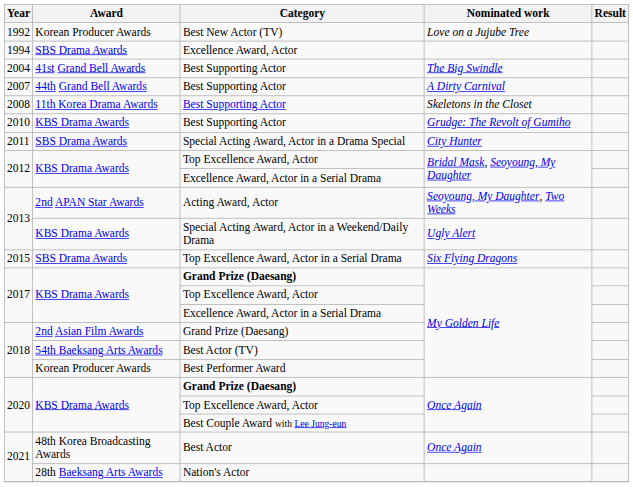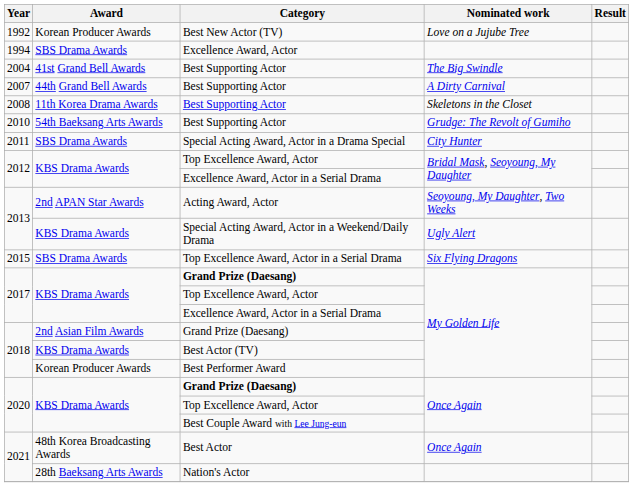 <table class="wikitable sortable">
 <tr>
 <th>Year</th>
 <th>Award</th>
 <th>Category</th>
 <th>Nominated work</th>
 <th>Result</th>
 </tr>
 <tr>
 <td>1992</td>
 <td>Korean Producer Awards</td>
 <td>Best New Actor (TV)</td>
 <td><em>Love on a Jujube Tree</em></td>
 <td></td>
 </tr>
 <tr>
 <td>1994</td>
 <td><a href='#'>SBS Drama Awards</a></td>
 <td>Excellence Award, Actor</td>
 <td></td>
 <td></td>
 </tr>
 <tr>
 <td>2004</td>
 <td><a href='#'>41st</a> <a href='#'>Grand Bell Awards</a></td>
 <td>Best Supporting Actor</td>
 <td><em><a href='#'>The Big Swindle</a></em></td>
 <td></td>
 </tr>
 <tr>
 <td>2007</td>
 <td><a href='#'>44th</a> <a href='#'>Grand Bell Awards</a></td>
 <td>Best Supporting Actor</td>
 <td><em><a href='#'>A Dirty Carnival</a></em></td>
 <td></td>
 </tr>
 <tr>
 <td>2008</td>
 <td><a href='#'>11th Korea Drama Awards</a></td>
 <td><a href='#'>Best Supporting Actor</a></td>
 <td><em>Skeletons in the Closet</em></td>
 <td></td>
 </tr>
 <tr>
 <td>2010</td>
-<td><a href='#'>KBS Drama Awards</a></td>
+<td><a href='#'>54th Baeksang Arts Awards</a></td>
 <td>Best Supporting Actor</td>
 <td><em><a href='#'>Grudge: The Revolt of Gumiho</a></em></td>
 <td></td>
 </tr>
 <tr>
 <td>2011</td>
 <td><a href='#'>SBS Drama Awards</a></td>
 <td>Special Acting Award, Actor in a Drama Special</td>
 <td><em><a href='#'>City Hunter</a></em></td>
 <td></td>
 </tr>
 <tr>
 <td rowspan=2>2012</td>
 <td rowspan=2><a href='#'>KBS Drama Awards</a></td>
 <td>Top Excellence Award, Actor</td>
 <td rowspan=2><em><a href='#'>Bridal Mask</a></em>, <em><a href='#'>Seoyoung, My Daughter</a></em></td>
 <td></td>
 </tr>
 <tr>
 <td>Excellence Award, Actor in a Serial Drama</td>
 <td></td>
 </tr>
 <tr>
 <td rowspan=2>2013</td>
 <td><a href='#'>2nd</a> <a href='#'>APAN Star Awards</a></td>
 <td>Acting Award, Actor</td>
 <td><em><a href='#'>Seoyoung, My Daughter</a></em>, <em><a href='#'>Two Weeks</a></em></td>
 <td></td>
 </tr>
 <tr>
 <td><a href='#'>KBS Drama Awards</a></td>
 <td>Special Acting Award, Actor in a Weekend/Daily Drama</td>
 <td><em><a href='#'>Ugly Alert</a></em></td>
 <td></td>
 </tr>
 <tr>
 <td rowspan=1>2015</td>
 <td><a href='#'>SBS Drama Awards</a></td>
 <td>Top Excellence Award, Actor in a Serial Drama</td>
 <td><em><a href='#'>Six Flying Dragons</a></em></td>
 <td></td>
 </tr>
 <tr>
 <td rowspan=3>2017</td>
 <td rowspan=3><a href='#'>KBS Drama Awards</a></td>
 <td><strong>Grand Prize (Daesang)</strong></td>
 <td rowspan="6"><em><a href='#'>My Golden Life</a></em></td>
 <td></td>
 </tr>
 <tr>
 <td>Top Excellence Award, Actor</td>
 <td></td>
 </tr>
 <tr>
 <td>Excellence Award, Actor in a Serial Drama</td>
 <td></td>
 </tr>
 <tr>
 <td rowspan="3">2018</td>
 <td><a href='#'>2nd</a> <a href='#'>Asian Film Awards</a></td>
 <td>Grand Prize (Daesang)</td>
 <td></td>
 </tr>
 <tr>
-<td><a href='#'>54th Baeksang Arts Awards</a></td>
+<td><a href='#'>KBS Drama Awards</a></td>
 <td>Best Actor (TV)</td>
 <td></td>
 </tr>
 <tr>
 <td>Korean Producer Awards</td>
 <td>Best Performer Award</td>
 <td></td>
 </tr>
 <tr>
 <td rowspan=3>2020</td>
 <td rowspan=3><a href='#'>KBS Drama Awards</a></td>
 <td><strong>Grand Prize (Daesang)</strong></td>
 <td rowspan=3><em><a href='#'>Once Again</a></em></td>
 <td></td>
 </tr>
 <tr>
 <td>Top Excellence Award, Actor</td>
 <td></td>
 </tr>
 <tr>
 <td>Best Couple Award <small>with <a href='#'>Lee Jung-eun</a></small></td>
 <td></td>
 </tr>
 <tr>
 <td rowspan=2>2021</td>
 <td>48th Korea Broadcasting Awards</td>
 <td>Best Actor</td>
 <td><em><a href='#'>Once Again</a></em></td>
 <td></td>
 </tr>
 <tr>
 <td>28th <a href='#'>Baeksang Arts Awards</a></td>
 <td>Nation's Actor</td>
 <td></td>
 <td></td>
 </tr>
 <tr>
 </tr>
 </table>
